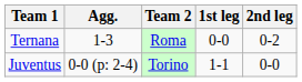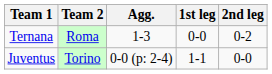 <table class="wikitable" style="text-align: center">
 <tr>
 <th>Team 1</th>
+<th>Team 2</th>
 <th>Agg.</th>
-<th>Team 2</th>
 <th>1st leg</th>
 <th>2nd leg</th>
 </tr>
 <tr>
 <td><a href='#'>Ternana</a></td>
+<td bgcolor="ccffcc"><a href='#'>Roma</a></td>
 <td>1-3</td>
-<td bgcolor="ccffcc"><a href='#'>Roma</a></td>
 <td>0-0</td>
 <td>0-2</td>
 </tr>
 <tr>
 <td><a href='#'>Juventus</a></td>
+<td bgcolor="ccffcc"><a href='#'>Torino</a></td>
 <td>0-0 (p: 2-4)</td>
-<td bgcolor="ccffcc"><a href='#'>Torino</a></td>
 <td>1-1</td>
 <td>0-0</td>
 </tr>
 </table>
